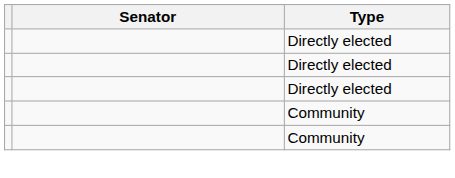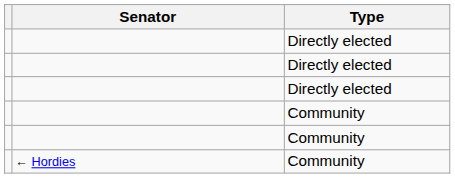 <table class="sortable wikitable" style="text-align:left; font-size:90%">
 <tr>
 <th></th>
 <th style="width:250px;">Senator</th>
 <th style="width:150px;">Type</th>
 </tr>
 <tr>
 <td></td>
 <td></td>
 <td>Directly elected</td>
 </tr>
 <tr>
 <td></td>
 <td></td>
 <td>Directly elected</td>
 </tr>
 <tr>
 <td></td>
 <td></td>
 <td>Directly elected</td>
 </tr>
 <tr>
 <td></td>
 <td></td>
 <td>Community</td>
 </tr>
 <tr>
 <td></td>
 <td></td>
 <td>Community</td>
 </tr>
+<tr>
+<td></td>
+<td> <small>← <a href='#'>Hordies</a></small></td>
+<td>Community</td>
+</tr>
 </table>
